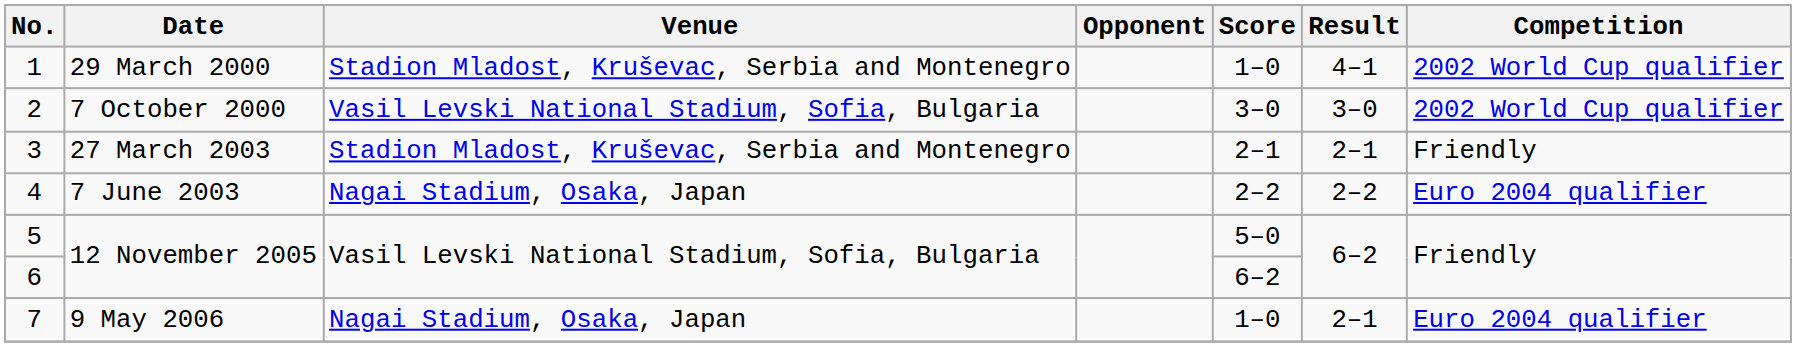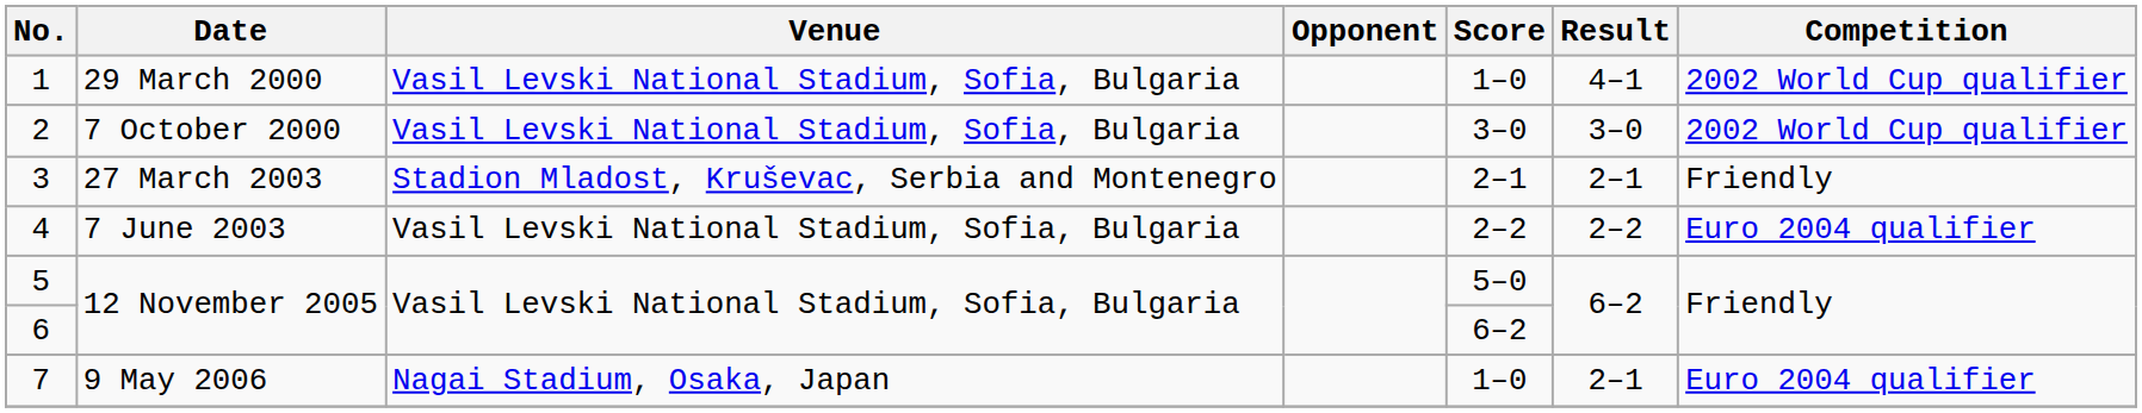 <table class="wikitable sortable">
 <tr>
 <th scope="col">No.</th>
 <th scope="col">Date</th>
 <th scope="col">Venue</th>
 <th scope="col">Opponent</th>
 <th scope="col">Score</th>
 <th scope="col">Result</th>
 <th scope="col">Competition</th>
 </tr>
 <tr>
 <td style="text-align:center">1</td>
 <td>29 March 2000</td>
-<td><a href='#'>Stadion Mladost</a>, <a href='#'>Kruševac</a>, Serbia and Montenegro</td>
+<td><a href='#'>Vasil Levski National Stadium</a>, <a href='#'>Sofia</a>, Bulgaria</td>
 <td></td>
 <td style="text-align:center">1–0</td>
 <td style="text-align:center">4–1</td>
 <td><a href='#'>2002 World Cup qualifier</a></td>
 </tr>
 <tr>
 <td style="text-align:center">2</td>
 <td>7 October 2000</td>
 <td><a href='#'>Vasil Levski National Stadium</a>, <a href='#'>Sofia</a>, Bulgaria</td>
 <td></td>
 <td style="text-align:center">3–0</td>
 <td style="text-align:center">3–0</td>
 <td><a href='#'>2002 World Cup qualifier</a></td>
 </tr>
 <tr>
 <td style="text-align:center">3</td>
 <td>27 March 2003</td>
 <td><a href='#'>Stadion Mladost</a>, <a href='#'>Kruševac</a>, Serbia and Montenegro</td>
 <td></td>
 <td style="text-align:center">2–1</td>
 <td style="text-align:center">2–1</td>
 <td>Friendly</td>
 </tr>
 <tr>
 <td style="text-align:center">4</td>
 <td>7 June 2003</td>
-<td><a href='#'>Nagai Stadium</a>, <a href='#'>Osaka</a>, Japan</td>
+<td>Vasil Levski National Stadium, Sofia, Bulgaria</td>
 <td></td>
 <td style="text-align:center">2–2</td>
 <td style="text-align:center">2–2</td>
 <td><a href='#'>Euro 2004 qualifier</a></td>
 </tr>
 <tr>
 <td style="text-align:center">5</td>
 <td rowspan="2">12 November 2005</td>
 <td rowspan="2">Vasil Levski National Stadium, Sofia, Bulgaria</td>
 <td rowspan="2"></td>
 <td style="text-align:center">5–0</td>
 <td rowspan="2" style="text-align:center">6–2</td>
 <td rowspan="2">Friendly</td>
 </tr>
 <tr>
 <td style="text-align:center">6</td>
 <td style="text-align:center">6–2</td>
 </tr>
 <tr>
 <td style="text-align:center">7</td>
 <td>9 May 2006</td>
 <td><a href='#'>Nagai Stadium</a>, <a href='#'>Osaka</a>, Japan</td>
 <td></td>
 <td style="text-align:center">1–0</td>
 <td style="text-align:center">2–1</td>
 <td><a href='#'>Euro 2004 qualifier</a></td>
 </tr>
 <tr>
 </tr>
 </table>
